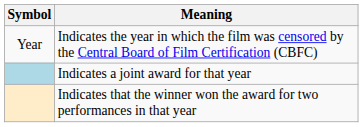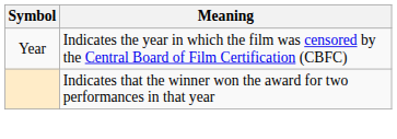 <table class="wikitable plainrowheaders" border="1">
 <tr>
 <th scope="col" style="width:50px">Symbol</th>
 <th scope="col" style="width:350px">Meaning</th>
 </tr>
 <tr>
 <td style="text-align:center;">Year</td>
 <td>Indicates the year in which the film was <a href='#'>censored</a> by the <a href='#'>Central Board of Film Certification</a> (CBFC)</td>
 </tr>
 <tr>
-<td align=center style="background-color:#ADD8E6"></td>
-<td>Indicates a joint award for that year</td>
-</tr>
-<tr>
 <td style="text-align:center; background:#ffecc8;"></td>
 <td>Indicates that the winner won the award for two performances in that year</td>
 </tr>
 </table>
